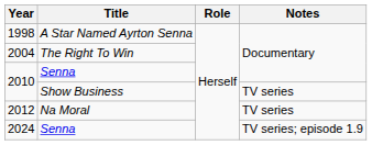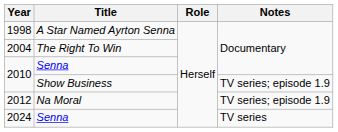 <table class="wikitable sortable">
 <tr>
 <th>Year</th>
 <th>Title</th>
 <th>Role</th>
 <th>Notes</th>
 </tr>
 <tr>
 <td>1998</td>
 <td><em>A Star Named Ayrton Senna</em></td>
 <td rowspan="6">Herself</td>
 <td rowspan="3">Documentary</td>
 </tr>
 <tr>
 <td>2004</td>
 <td><em>The Right To Win</em></td>
 </tr>
 <tr>
 <td rowspan="2">2010</td>
 <td><a href='#'><em>Senna</em></a></td>
 </tr>
 <tr>
 <td><em>Show Business</em></td>
-<td>TV series</td>
+<td>TV series; episode 1.9</td>
 </tr>
 <tr>
 <td>2012</td>
 <td><em>Na Moral</em></td>
-<td>TV series</td>
+<td>TV series; episode 1.9</td>
 </tr>
 <tr>
 <td>2024</td>
 <td><em><a href='#'>Senna</a></em></td>
-<td>TV series; episode 1.9</td>
+<td>TV series</td>
 </tr>
 </table>
